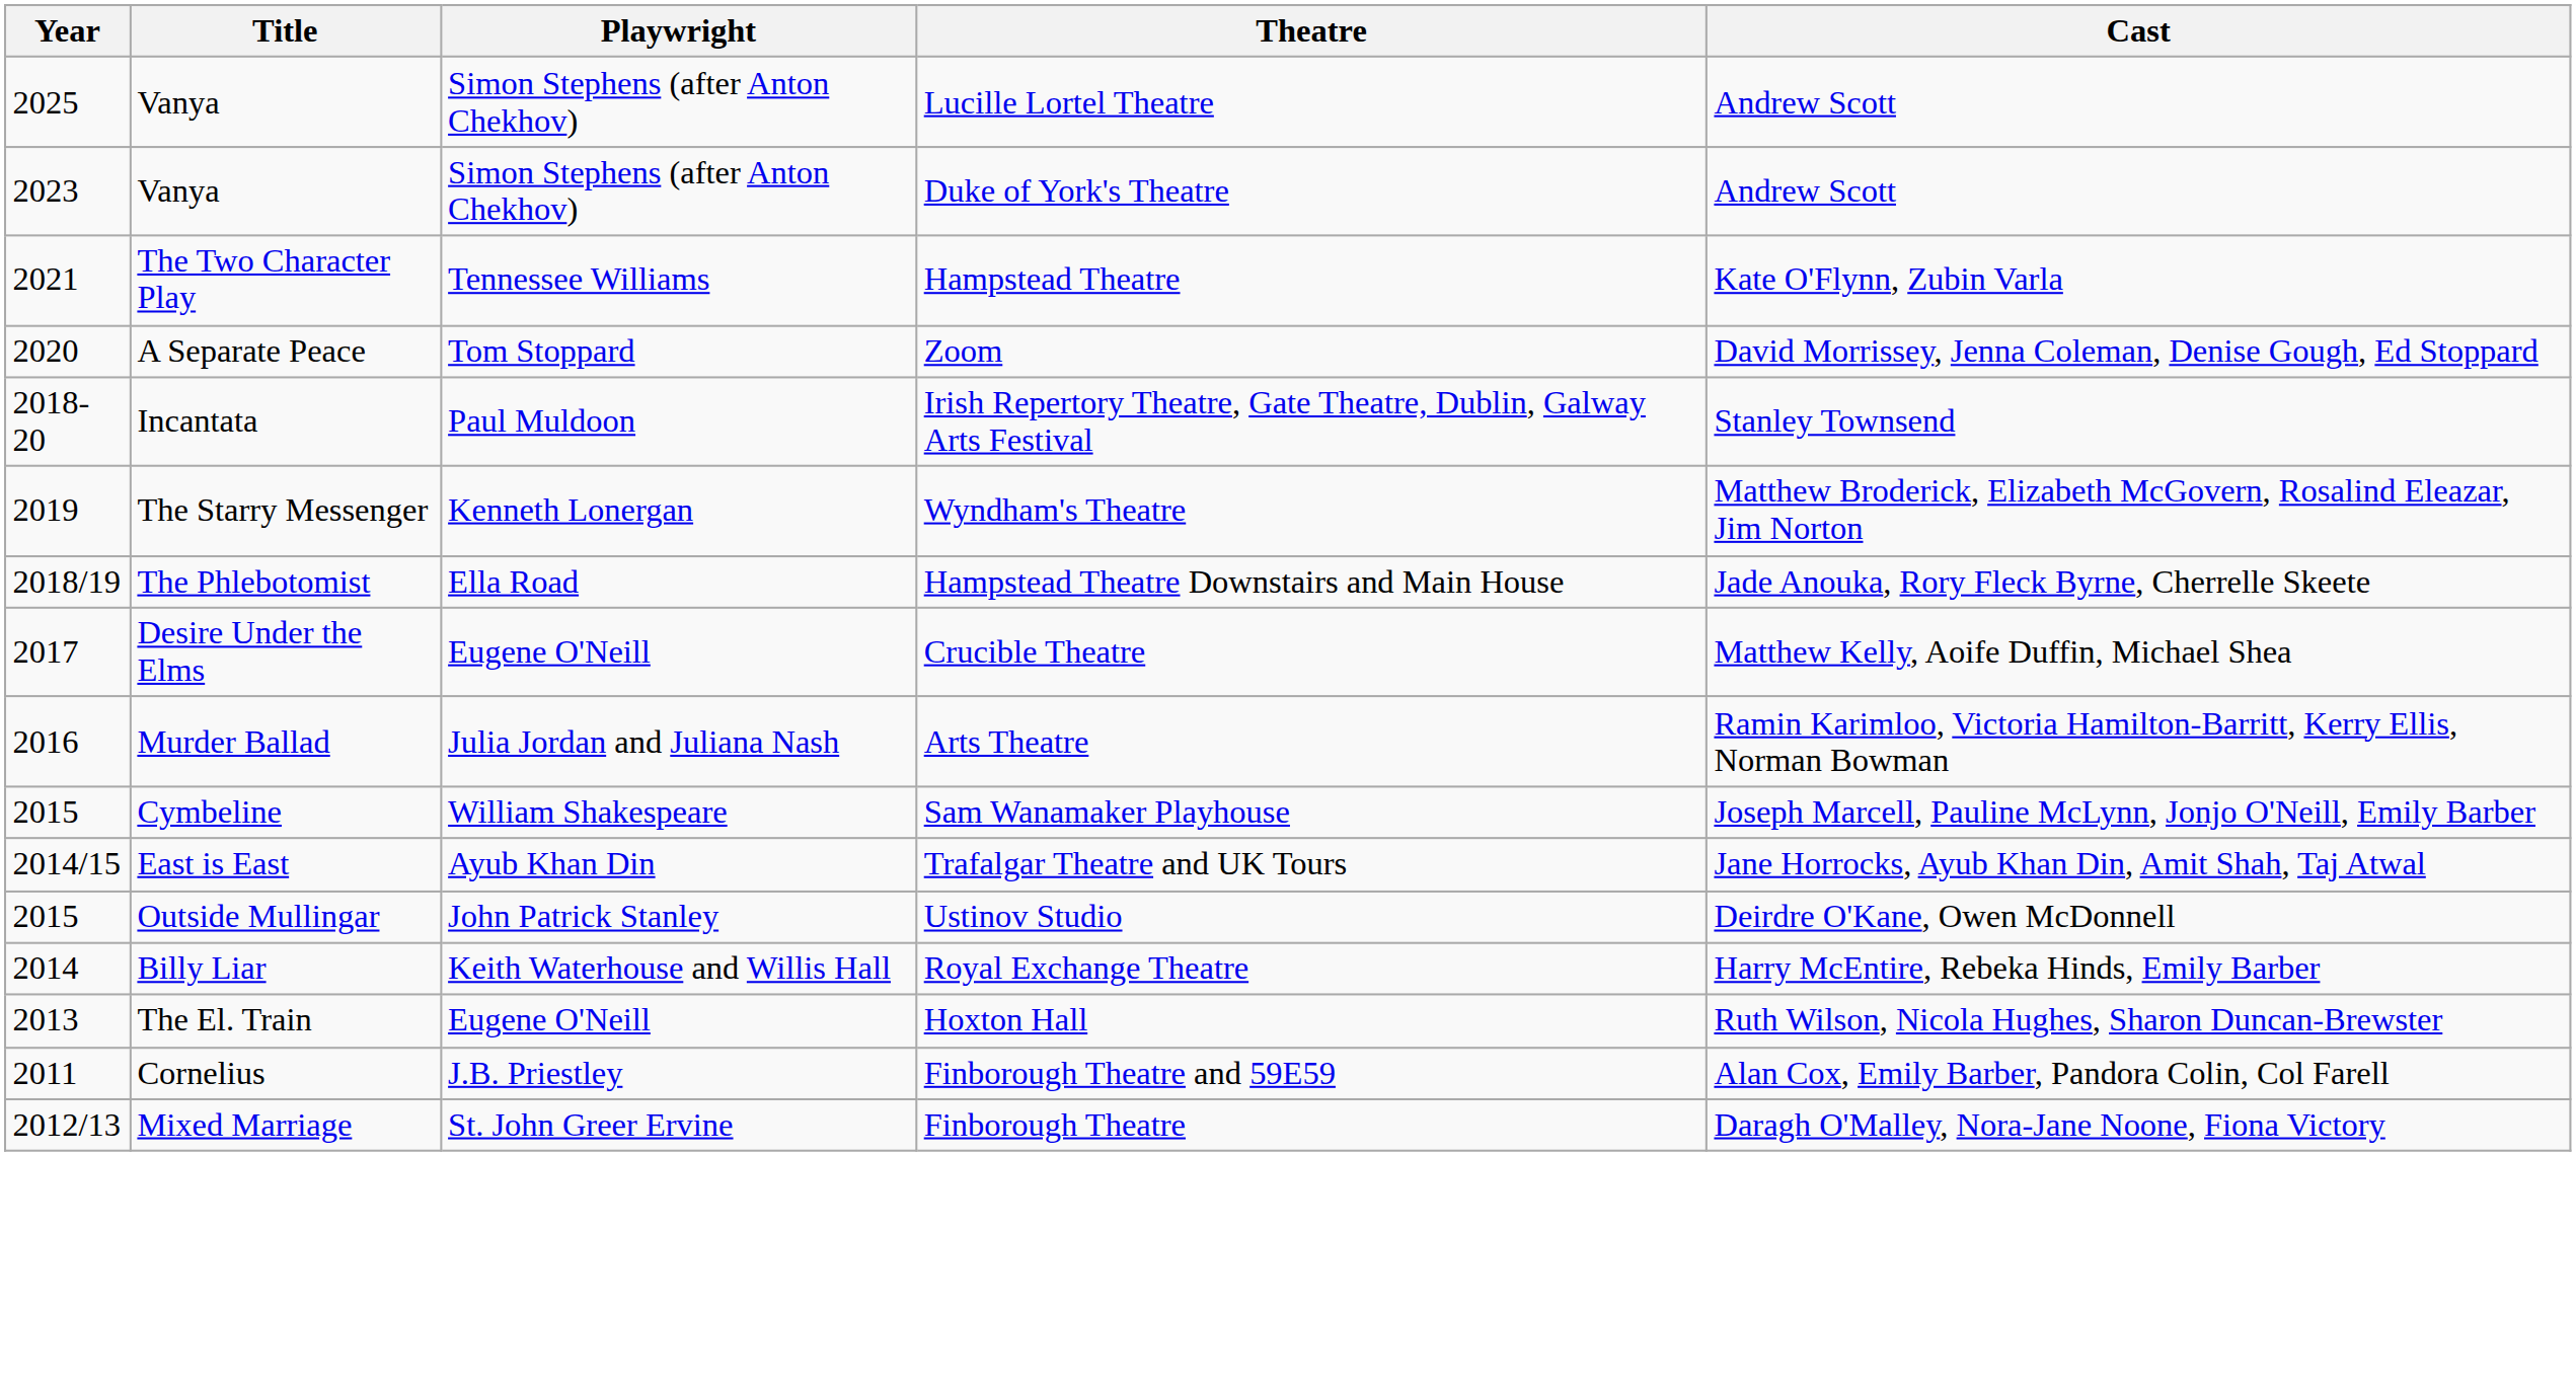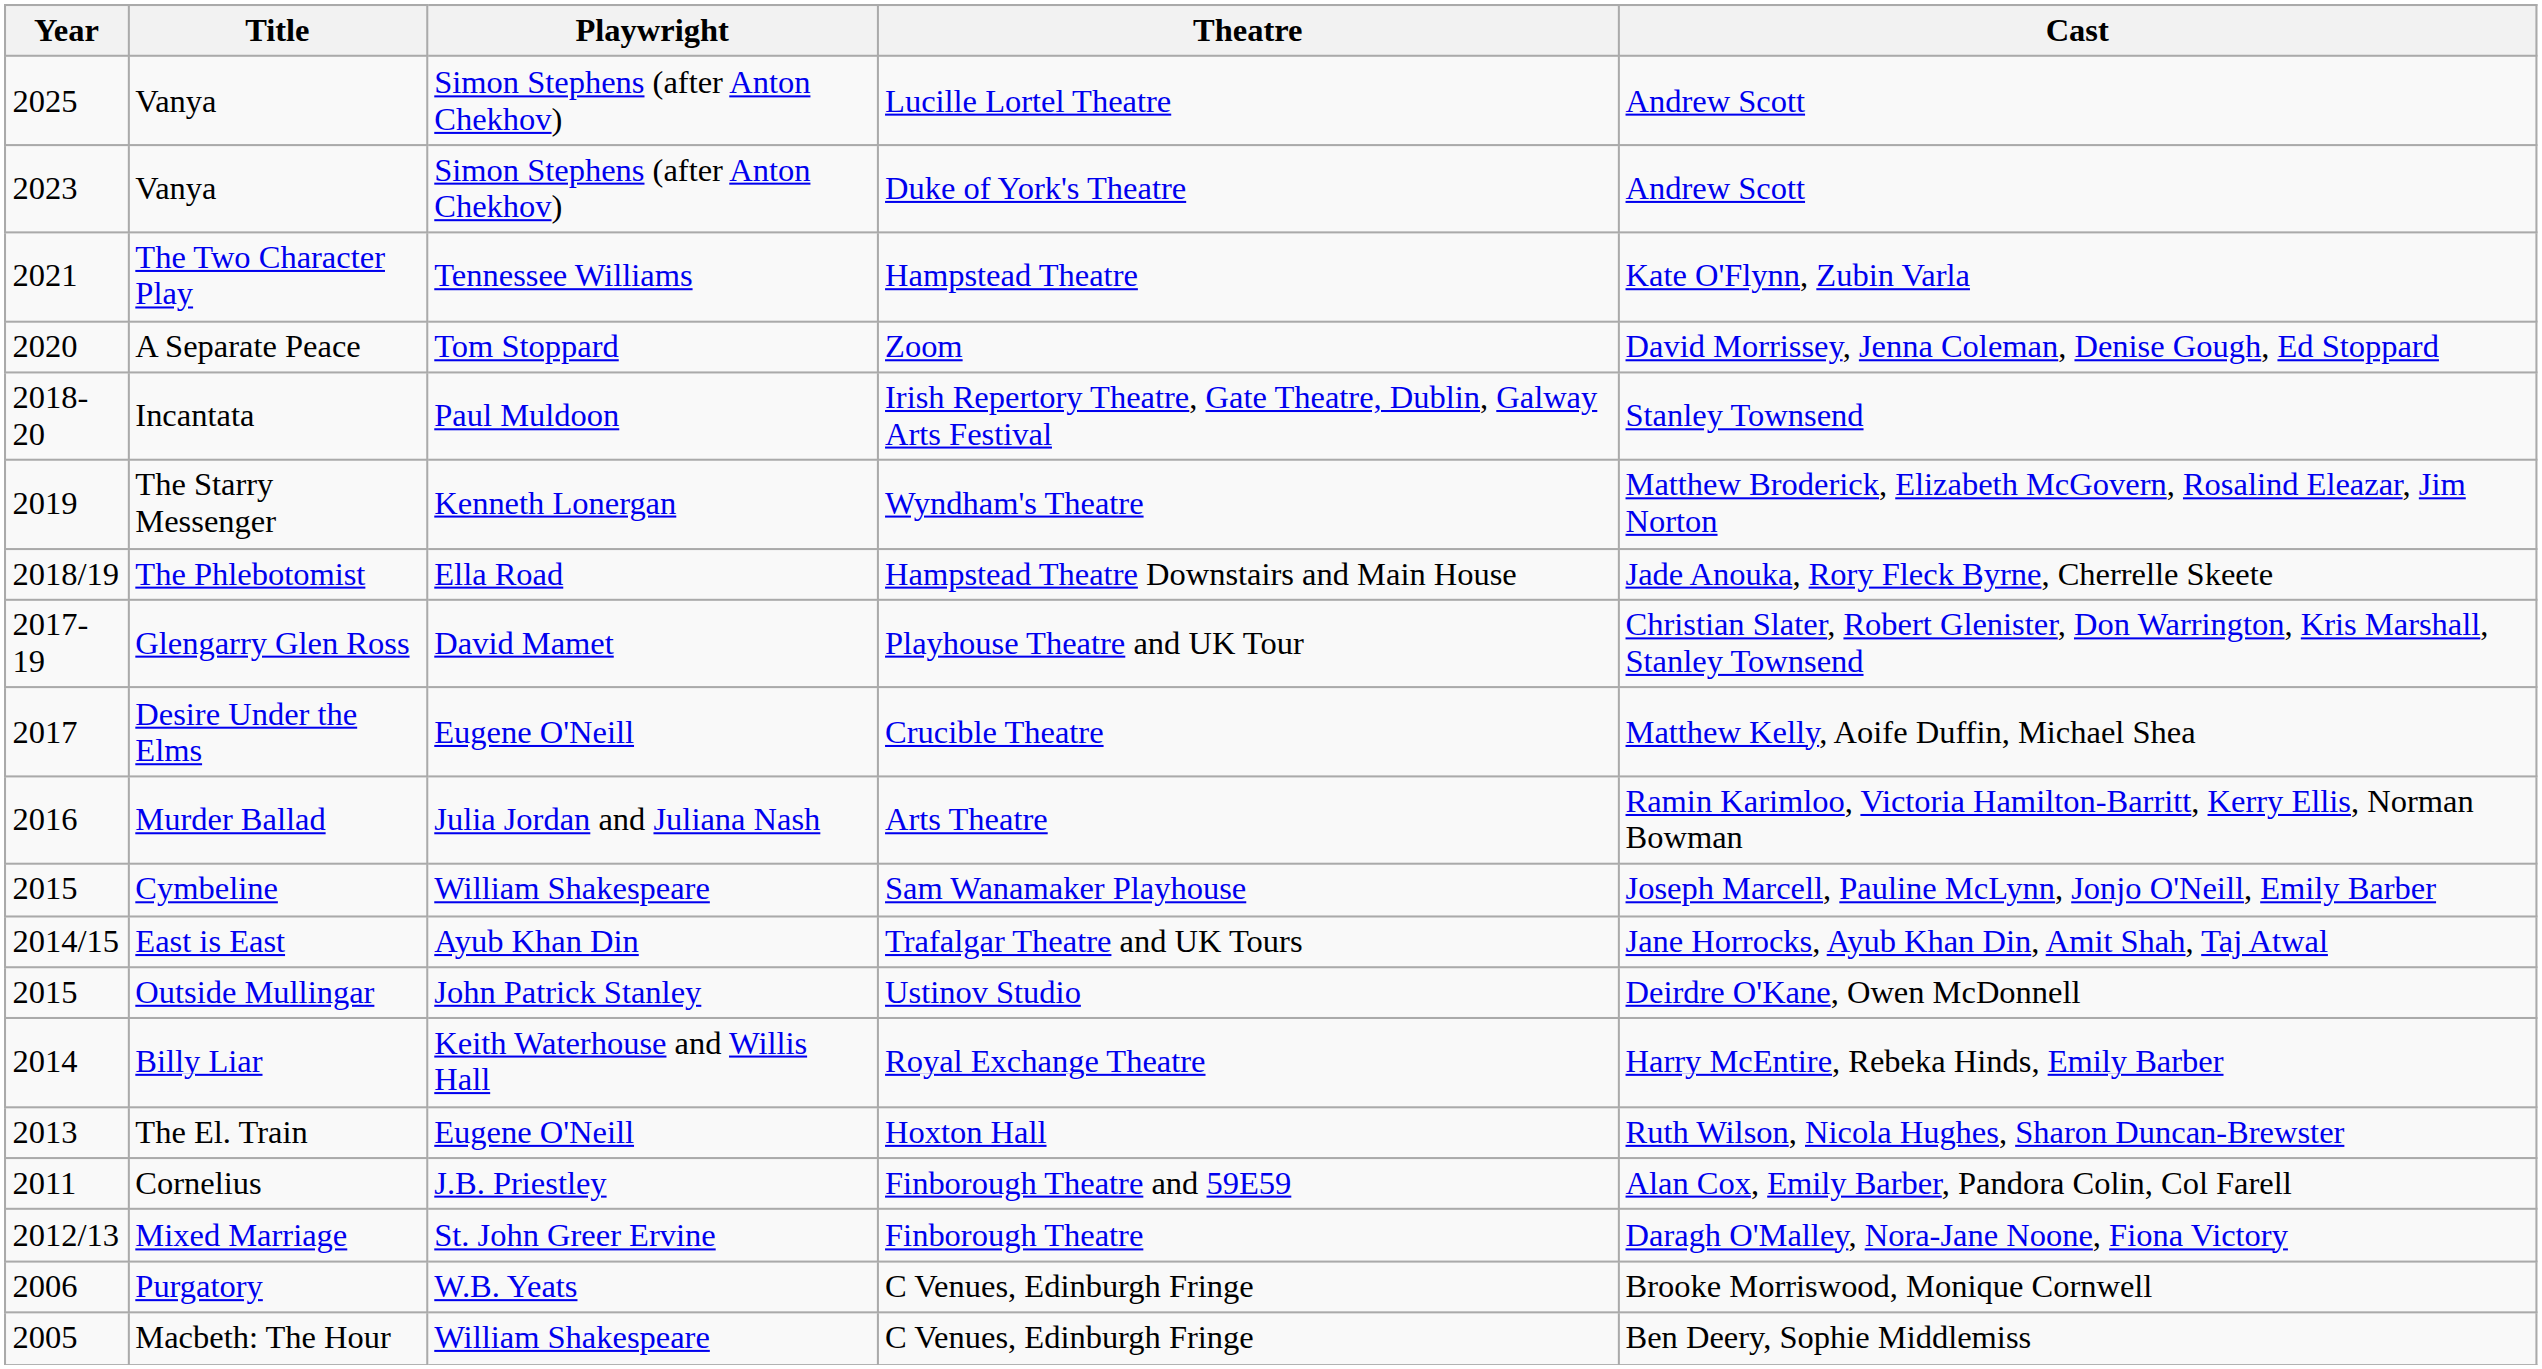 <table class="wikitable">
 <tr>
 <th>Year</th>
 <th>Title</th>
 <th>Playwright</th>
 <th>Theatre</th>
 <th>Cast</th>
 </tr>
 <tr>
 <td>2025</td>
 <td>Vanya</td>
 <td><a href='#'>Simon Stephens</a> (after <a href='#'>Anton Chekhov</a>)</td>
 <td><a href='#'>Lucille Lortel Theatre</a></td>
 <td><a href='#'>Andrew Scott</a></td>
 </tr>
 <tr>
 <td>2023</td>
 <td>Vanya</td>
 <td><a href='#'>Simon Stephens</a> (after <a href='#'>Anton Chekhov</a>)</td>
 <td><a href='#'>Duke of York's Theatre</a></td>
 <td><a href='#'>Andrew Scott</a></td>
 </tr>
 <tr>
 <td>2021</td>
 <td><a href='#'>The Two Character Play</a></td>
 <td><a href='#'>Tennessee Williams</a></td>
 <td><a href='#'>Hampstead Theatre</a></td>
 <td><a href='#'>Kate O'Flynn</a>, <a href='#'>Zubin Varla</a></td>
 </tr>
 <tr>
 <td>2020</td>
 <td>A Separate Peace</td>
 <td><a href='#'>Tom Stoppard</a></td>
 <td><a href='#'>Zoom</a></td>
 <td><a href='#'>David Morrissey</a>, <a href='#'>Jenna Coleman</a>, <a href='#'>Denise Gough</a>, <a href='#'>Ed Stoppard</a></td>
 </tr>
 <tr>
 <td>2018-20</td>
 <td>Incantata</td>
 <td><a href='#'>Paul Muldoon</a></td>
 <td><a href='#'>Irish Repertory Theatre</a>, <a href='#'>Gate Theatre, Dublin</a>, <a href='#'>Galway Arts Festival</a></td>
 <td><a href='#'>Stanley Townsend</a></td>
 </tr>
 <tr>
 <td>2019</td>
 <td>The Starry Messenger</td>
 <td><a href='#'>Kenneth Lonergan</a></td>
 <td><a href='#'>Wyndham's Theatre</a></td>
 <td><a href='#'>Matthew Broderick</a>, <a href='#'>Elizabeth McGovern</a>, <a href='#'>Rosalind Eleazar</a>, <a href='#'>Jim Norton</a></td>
 </tr>
 <tr>
 <td>2018/19</td>
 <td><a href='#'>The Phlebotomist</a></td>
 <td><a href='#'>Ella Road</a></td>
 <td><a href='#'>Hampstead Theatre</a> Downstairs and Main House</td>
 <td><a href='#'>Jade Anouka</a>, <a href='#'>Rory Fleck Byrne</a>, Cherrelle Skeete</td>
+</tr>
+<tr>
+<td>2017-19</td>
+<td><a href='#'>Glengarry Glen Ross</a></td>
+<td><a href='#'>David Mamet</a></td>
+<td><a href='#'>Playhouse Theatre</a> and UK Tour</td>
+<td><a href='#'>Christian Slater</a>, <a href='#'>Robert Glenister</a>, <a href='#'>Don Warrington</a>, <a href='#'>Kris Marshall</a>, <a href='#'>Stanley Townsend</a></td>
 </tr>
 <tr>
 <td>2017</td>
 <td><a href='#'>Desire Under the Elms</a></td>
 <td><a href='#'>Eugene O'Neill</a></td>
 <td><a href='#'>Crucible Theatre</a></td>
 <td><a href='#'>Matthew Kelly</a>, Aoife Duffin, Michael Shea</td>
 </tr>
 <tr>
 <td>2016</td>
 <td><a href='#'>Murder Ballad</a></td>
 <td><a href='#'>Julia Jordan</a> and <a href='#'>Juliana Nash</a></td>
 <td><a href='#'>Arts Theatre</a></td>
 <td><a href='#'>Ramin Karimloo</a>, <a href='#'>Victoria Hamilton-Barritt</a>, <a href='#'>Kerry Ellis</a>, Norman Bowman</td>
 </tr>
 <tr>
 <td>2015</td>
 <td><a href='#'>Cymbeline</a></td>
 <td><a href='#'>William Shakespeare</a></td>
 <td><a href='#'>Sam Wanamaker Playhouse</a></td>
 <td><a href='#'>Joseph Marcell</a>, <a href='#'>Pauline McLynn</a>, <a href='#'>Jonjo O'Neill</a>, <a href='#'>Emily Barber</a></td>
 </tr>
 <tr>
 <td>2014/15</td>
 <td><a href='#'>East is East</a></td>
 <td><a href='#'>Ayub Khan Din</a></td>
 <td><a href='#'>Trafalgar Theatre</a> and UK Tours</td>
 <td><a href='#'>Jane Horrocks</a>, <a href='#'>Ayub Khan Din</a>, <a href='#'>Amit Shah</a>, <a href='#'>Taj Atwal</a></td>
 </tr>
 <tr>
 <td>2015</td>
 <td><a href='#'>Outside Mullingar</a></td>
 <td><a href='#'>John Patrick Stanley</a></td>
 <td><a href='#'>Ustinov Studio</a></td>
 <td><a href='#'>Deirdre O'Kane</a>, Owen McDonnell</td>
 </tr>
 <tr>
 <td>2014</td>
 <td><a href='#'>Billy Liar</a></td>
 <td><a href='#'>Keith Waterhouse</a> and <a href='#'>Willis Hall</a></td>
 <td><a href='#'>Royal Exchange Theatre</a></td>
 <td><a href='#'>Harry McEntire</a>, Rebeka Hinds, <a href='#'>Emily Barber</a></td>
 </tr>
 <tr>
 <td>2013</td>
 <td>The El. Train</td>
 <td><a href='#'>Eugene O'Neill</a></td>
 <td><a href='#'>Hoxton Hall</a></td>
 <td><a href='#'>Ruth Wilson</a>, <a href='#'>Nicola Hughes</a>, <a href='#'>Sharon Duncan-Brewster</a></td>
 </tr>
 <tr>
 <td>2011</td>
 <td>Cornelius</td>
 <td><a href='#'>J.B. Priestley</a></td>
 <td><a href='#'>Finborough Theatre</a> and <a href='#'>59E59</a></td>
 <td><a href='#'>Alan Cox</a>, <a href='#'>Emily Barber</a>, Pandora Colin, Col Farell</td>
 </tr>
 <tr>
 <td>2012/13</td>
 <td><a href='#'>Mixed Marriage</a></td>
 <td><a href='#'>St. John Greer Ervine</a></td>
 <td><a href='#'>Finborough Theatre</a></td>
 <td><a href='#'>Daragh O'Malley</a>, <a href='#'>Nora-Jane Noone</a>, <a href='#'>Fiona Victory</a></td>
 </tr>
+<tr>
+<td>2006</td>
+<td><a href='#'>Purgatory</a></td>
+<td><a href='#'>W.B. Yeats</a></td>
+<td>C Venues, Edinburgh Fringe</td>
+<td>Brooke Morriswood, Monique Cornwell</td>
+</tr>
+<tr>
+<td>2005</td>
+<td>Macbeth: The Hour</td>
+<td><a href='#'>William Shakespeare</a></td>
+<td>C Venues, Edinburgh Fringe</td>
+<td>Ben Deery, Sophie Middlemiss</td>
+</tr>
 </table>
